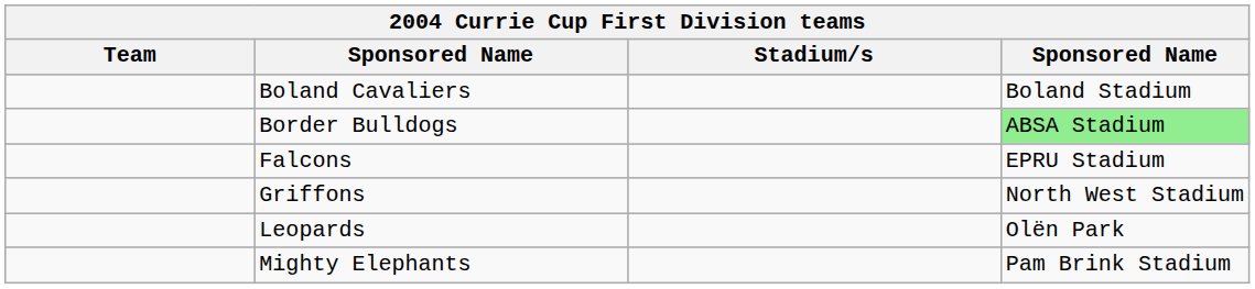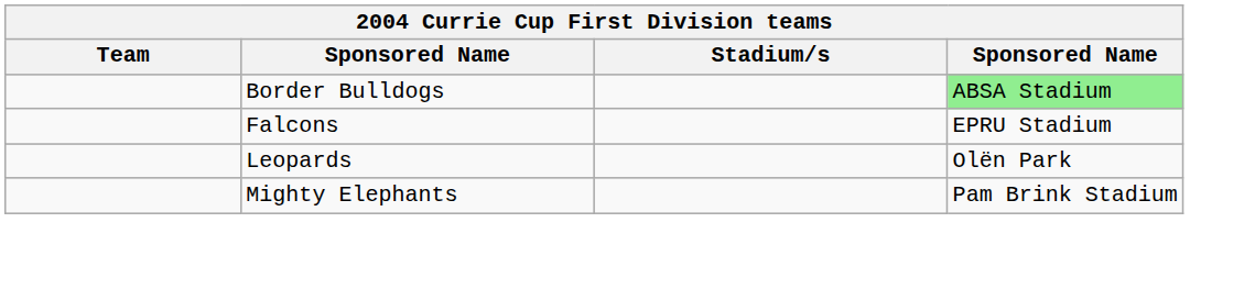 <table class="wikitable collapsible sortable" style="text-align:left; line-height:110%;">
 <tr>
 <th colspan=4>2004 Currie Cup First Division teams</th>
 </tr>
 <tr>
 <th width="20%">Team</th>
 <th width="30%">Sponsored Name</th>
 <th width="30%">Stadium/s</th>
 <th width="20%">Sponsored Name</th>
-</tr>
-<tr>
-<td></td>
-<td>Boland Cavaliers</td>
-<td></td>
-<td>Boland Stadium</td>
 </tr>
 <tr>
 <td></td>
 <td>Border Bulldogs</td>
 <td></td>
 <td style="background: lightgreen;">ABSA Stadium</td>
 </tr>
 <tr>
 <td></td>
 <td>Falcons</td>
 <td></td>
 <td>EPRU Stadium</td>
 </tr>
 <tr>
 <td></td>
-<td>Griffons</td>
-<td></td>
-<td>North West Stadium</td>
-</tr>
-<tr>
-<td></td>
 <td>Leopards</td>
 <td></td>
 <td>Olën Park</td>
 </tr>
 <tr>
 <td></td>
 <td>Mighty Elephants</td>
 <td></td>
 <td>Pam Brink Stadium</td>
 </tr>
 </table>
